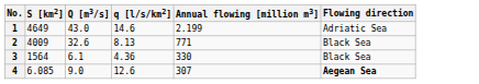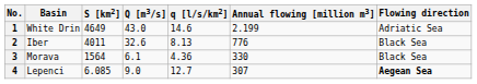 <table border="1" class="wikitable">
 <tr>
 <th>No.</th>
+<th>Basin</th>
 <th>S [km<sup>2</sup>]</th>
 <th>Q [m<sup>3</sup>/s]</th>
 <th>q [l/s/km<sup>2</sup>]</th>
 <th>Annual flowing [million m<sup>3</sup>]</th>
 <th>Flowing direction</th>
 </tr>
 <tr>
 <th>1</th>
+<td>White Drin</td>
 <td>4649</td>
 <td>43.0</td>
 <td>14.6</td>
 <td>2.199</td>
 <td>Adriatic Sea</td>
 </tr>
 <tr>
 <th>2</th>
-<td>4009</td>
+<td>Iber</td>
+<td>4011</td>
 <td>32.6</td>
 <td>8.13</td>
-<td>771</td>
+<td>776</td>
 <td>Black Sea</td>
 </tr>
 <tr>
 <th>3</th>
+<td>Morava</td>
 <td>1564</td>
 <td>6.1</td>
 <td>4.36</td>
 <td>330</td>
 <td>Black Sea</td>
 </tr>
 <tr>
 <th>4</th>
+<td>Lepenci</td>
 <td>6.085</td>
 <td>9.0</td>
-<td>12.6</td>
+<td>12.7</td>
 <td>307</td>
 <td><strong>Aegean Sea</strong></td>
 </tr>
 </table>
